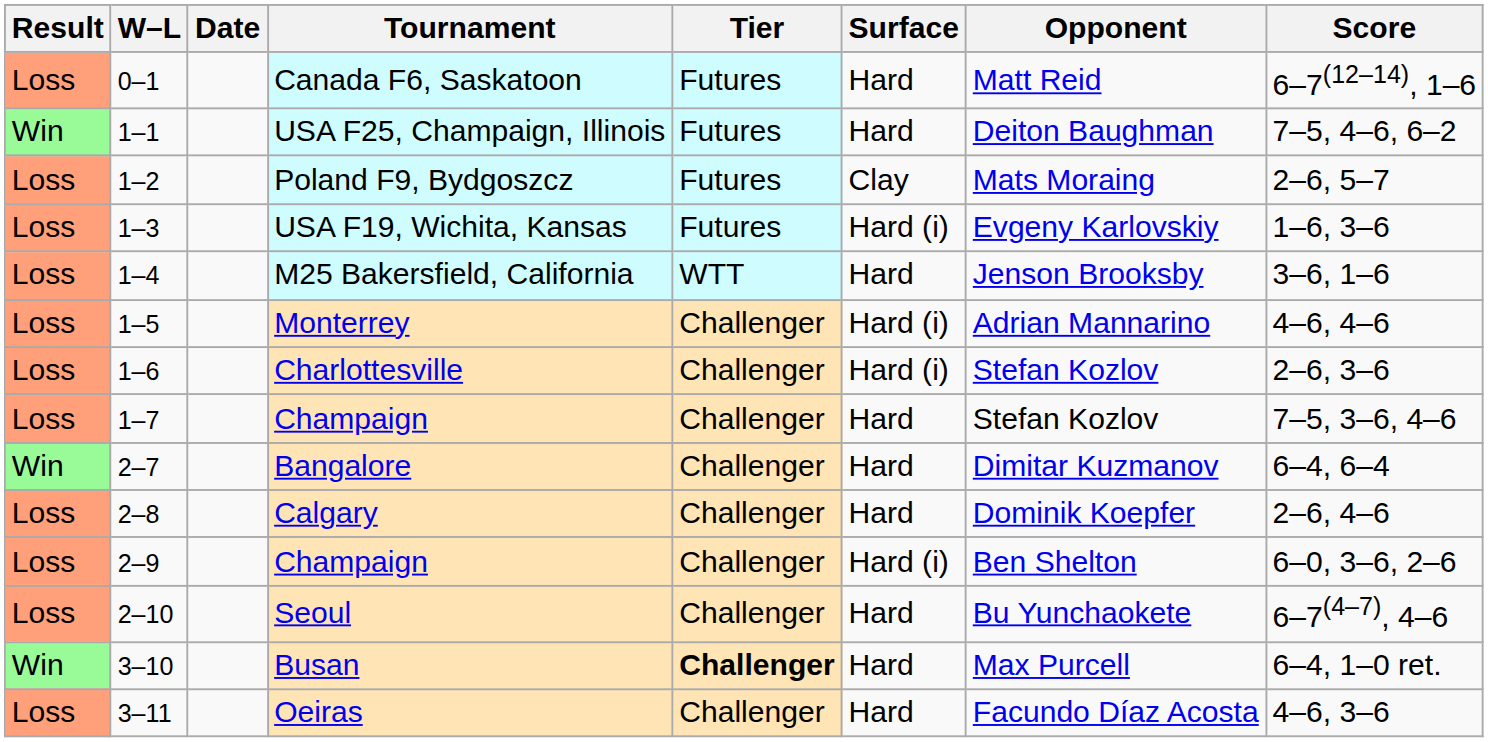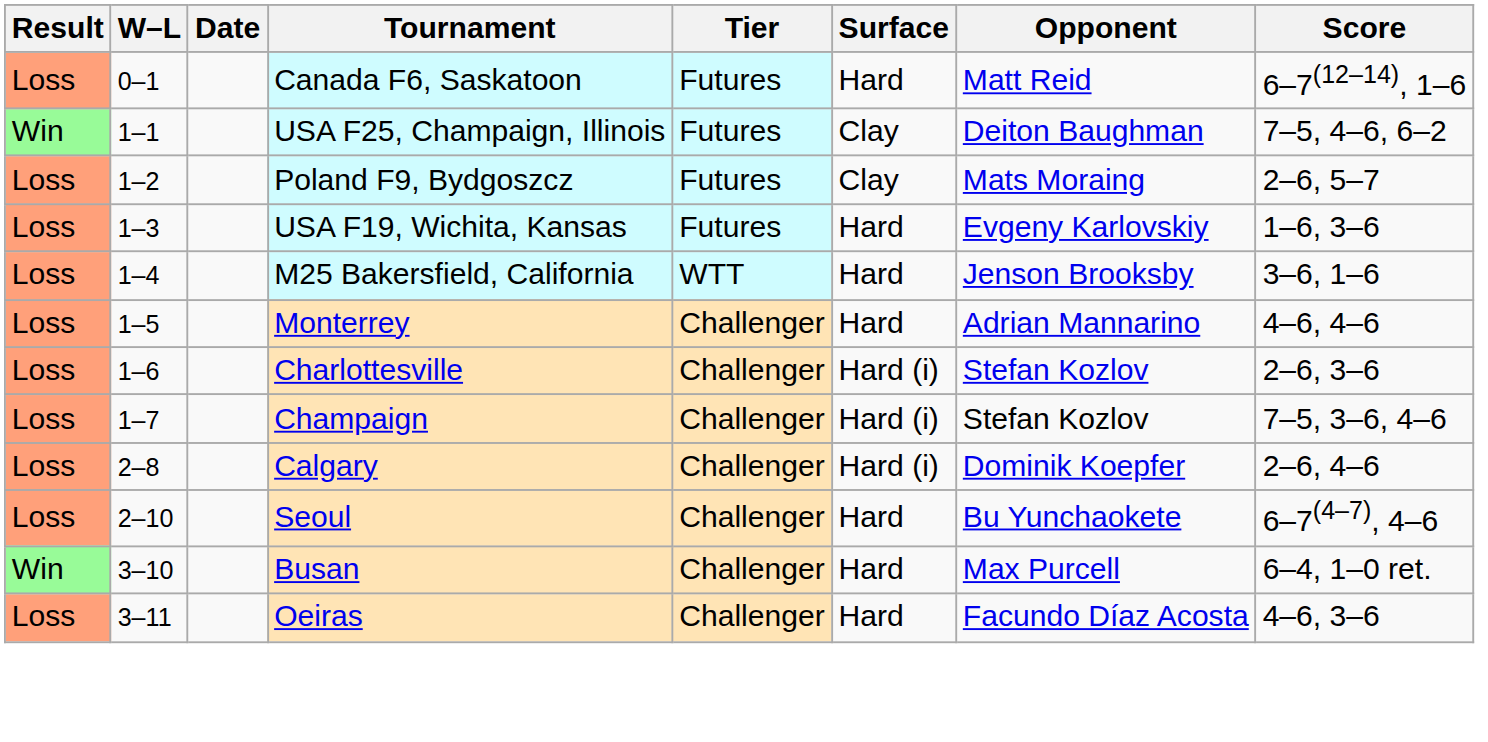 <table class="sortable wikitable">
 <tr>
 <th>Result</th>
 <th class="unsortable">W–L</th>
 <th>Date</th>
 <th>Tournament</th>
 <th>Tier</th>
 <th>Surface</th>
 <th>Opponent</th>
 <th class="unsortable">Score</th>
 </tr>
 <tr>
 <td bgcolor=FFA07A>Loss</td>
 <td><small>0–1</small></td>
 <td></td>
 <td style="background:#cffcff;">Canada F6, Saskatoon</td>
 <td style="background:#cffcff;">Futures</td>
 <td>Hard</td>
 <td> <a href='#'>Matt Reid</a></td>
 <td>6–7<sup>(12–14)</sup>, 1–6</td>
 </tr>
 <tr>
 <td bgcolor=98fb98>Win</td>
 <td><small>1–1</small></td>
 <td></td>
 <td style="background:#cffcff;">USA F25, Champaign, Illinois</td>
 <td style="background:#cffcff;">Futures</td>
-<td>Hard</td>
+<td>Clay</td>
 <td> <a href='#'>Deiton Baughman</a></td>
 <td>7–5, 4–6, 6–2</td>
 </tr>
 <tr>
 <td bgcolor=FFA07A>Loss</td>
 <td><small>1–2</small></td>
 <td></td>
 <td style="background:#cffcff;">Poland F9, Bydgoszcz</td>
 <td style="background:#cffcff;">Futures</td>
 <td>Clay</td>
 <td> <a href='#'>Mats Moraing</a></td>
 <td>2–6, 5–7</td>
 </tr>
 <tr>
 <td bgcolor=FFA07A>Loss</td>
 <td><small>1–3</small></td>
 <td></td>
 <td style="background:#cffcff;">USA F19, Wichita, Kansas</td>
 <td style="background:#cffcff;">Futures</td>
-<td>Hard (i)</td>
+<td>Hard</td>
 <td> <a href='#'>Evgeny Karlovskiy</a></td>
 <td>1–6, 3–6</td>
 </tr>
 <tr>
 <td bgcolor=FFA07A>Loss</td>
 <td><small>1–4</small></td>
 <td></td>
 <td style="background:#cffcff;">M25 Bakersfield, California</td>
 <td style="background:#cffcff;">WTT</td>
 <td>Hard</td>
 <td> <a href='#'>Jenson Brooksby</a></td>
 <td>3–6, 1–6</td>
 </tr>
 <tr>
 <td bgcolor=FFA07A>Loss</td>
 <td><small>1–5</small></td>
 <td><a href='#'></a></td>
 <td style="background:moccasin;"><a href='#'>Monterrey</a></td>
 <td style="background:moccasin;">Challenger</td>
-<td>Hard (i)</td>
+<td>Hard</td>
 <td> <a href='#'>Adrian Mannarino</a></td>
 <td>4–6, 4–6</td>
 </tr>
 <tr>
 <td bgcolor=FFA07A>Loss</td>
 <td><small>1–6</small></td>
 <td><a href='#'></a></td>
 <td style="background:moccasin;"><a href='#'>Charlottesville</a></td>
 <td style="background:moccasin;">Challenger</td>
 <td>Hard (i)</td>
 <td> <a href='#'>Stefan Kozlov</a></td>
 <td>2–6, 3–6</td>
 </tr>
 <tr>
 <td bgcolor=FFA07A>Loss</td>
 <td><small>1–7</small></td>
 <td><a href='#'></a></td>
 <td style="background:moccasin;"><a href='#'>Champaign</a></td>
 <td style="background:moccasin;">Challenger</td>
-<td>Hard</td>
+<td>Hard (i)</td>
 <td> Stefan Kozlov</td>
 <td>7–5, 3–6, 4–6</td>
-</tr>
-<tr>
-<td bgcolor=98FB98>Win</td>
-<td><small>2–7</small></td>
-<td><a href='#'></a></td>
-<td style="background:moccasin;"><a href='#'>Bangalore</a></td>
-<td style="background:moccasin;">Challenger</td>
-<td>Hard</td>
-<td> <a href='#'>Dimitar Kuzmanov</a></td>
-<td>6–4, 6–4</td>
 </tr>
 <tr>
 <td bgcolor=FFA07A>Loss</td>
 <td><small>2–8</small></td>
 <td><a href='#'></a></td>
 <td style="background:moccasin;"><a href='#'>Calgary</a></td>
 <td style="background:moccasin;">Challenger</td>
-<td>Hard</td>
+<td>Hard (i)</td>
 <td> <a href='#'>Dominik Koepfer</a></td>
 <td>2–6, 4–6</td>
-</tr>
-<tr>
-<td bgcolor=FFA07A>Loss</td>
-<td><small>2–9</small></td>
-<td><a href='#'></a></td>
-<td style="background:moccasin;"><a href='#'>Champaign</a></td>
-<td style="background:moccasin;">Challenger</td>
-<td>Hard (i)</td>
-<td> <a href='#'>Ben Shelton</a></td>
-<td>6–0, 3–6, 2–6</td>
 </tr>
 <tr>
 <td bgcolor=FFA07A>Loss</td>
 <td><small>2–10</small></td>
 <td><a href='#'></a></td>
 <td bgcolor=moccasin><a href='#'>Seoul</a></td>
 <td bgcolor=moccasin>Challenger</td>
 <td>Hard</td>
 <td> <a href='#'>Bu Yunchaokete</a></td>
 <td>6–7<sup>(4–7)</sup>, 4–6</td>
 </tr>
 <tr>
 <td bgcolor=98FB98>Win</td>
 <td><small>3–10</small></td>
 <td><a href='#'></a></td>
 <td style="background:moccasin;"><a href='#'>Busan</a></td>
-<td style="background:moccasin;"><strong>Challenger</strong></td>
+<td style="background:moccasin;">Challenger</td>
 <td>Hard</td>
 <td> <a href='#'>Max Purcell</a></td>
 <td>6–4, 1–0 ret.</td>
 </tr>
 <tr>
 <td bgcolor=FFA07A>Loss</td>
 <td><small>3–11</small></td>
 <td><a href='#'></a></td>
 <td bgcolor=moccasin><a href='#'>Oeiras</a></td>
 <td bgcolor=moccasin>Challenger</td>
 <td>Hard</td>
 <td> <a href='#'>Facundo Díaz Acosta</a></td>
 <td>4–6, 3–6</td>
 </tr>
 </table>
